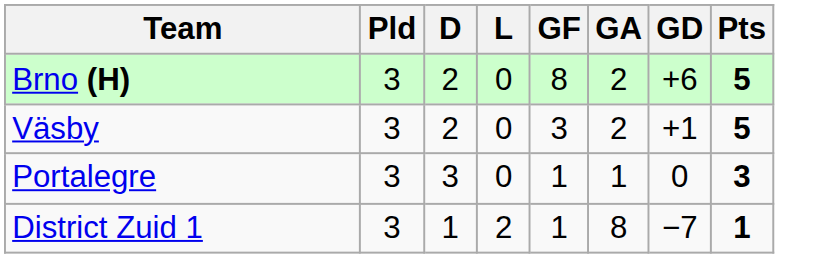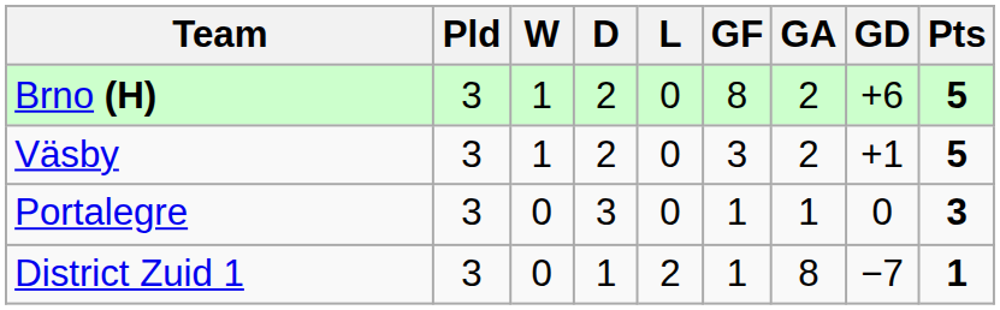 <table class="wikitable" style="text-align:center;">
 <tr>
 <th width=175>Team</th>
 <th width=20 abbr="Played">Pld</th>
+<th width=20 abbr="Won">W</th>
 <th width=20 abbr="Drawn">D</th>
 <th width=20 abbr="Lost">L</th>
 <th width=20 abbr="Goals for">GF</th>
 <th width=20 abbr="Goals against">GA</th>
 <th width=20 abbr="Goal difference">GD</th>
 <th width=20 abbr="Points">Pts</th>
 </tr>
 <tr bgcolor=#ccffcc>
 <td align=left> <a href='#'>Brno</a> <strong>(H)</strong></td>
 <td>3</td>
+<td>1</td>
 <td>2</td>
 <td>0</td>
 <td>8</td>
 <td>2</td>
 <td>+6</td>
 <td><strong>5</strong></td>
 </tr>
 <tr>
 <td align=left> <a href='#'>Väsby</a></td>
 <td>3</td>
+<td>1</td>
 <td>2</td>
 <td>0</td>
 <td>3</td>
 <td>2</td>
 <td>+1</td>
 <td><strong>5</strong></td>
 </tr>
 <tr>
 <td align=left> <a href='#'>Portalegre</a></td>
 <td>3</td>
+<td>0</td>
 <td>3</td>
 <td>0</td>
 <td>1</td>
 <td>1</td>
 <td>0</td>
 <td><strong>3</strong></td>
 </tr>
 <tr>
 <td align=left> <a href='#'>District Zuid 1</a></td>
 <td>3</td>
+<td>0</td>
 <td>1</td>
 <td>2</td>
 <td>1</td>
 <td>8</td>
 <td>−7</td>
 <td><strong>1</strong></td>
 </tr>
 </table>
